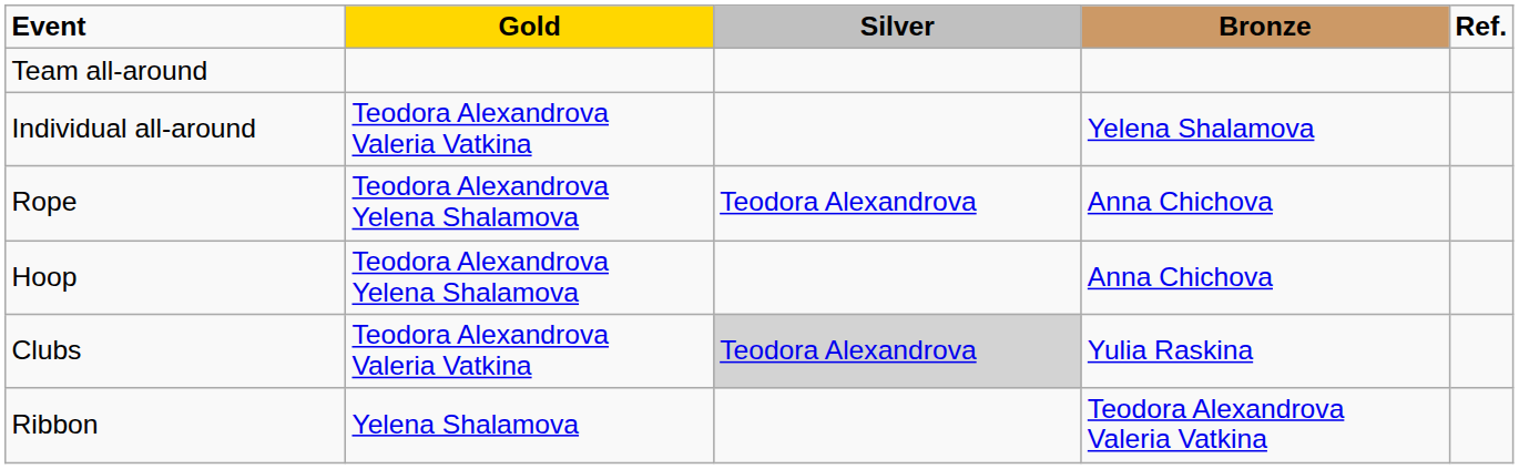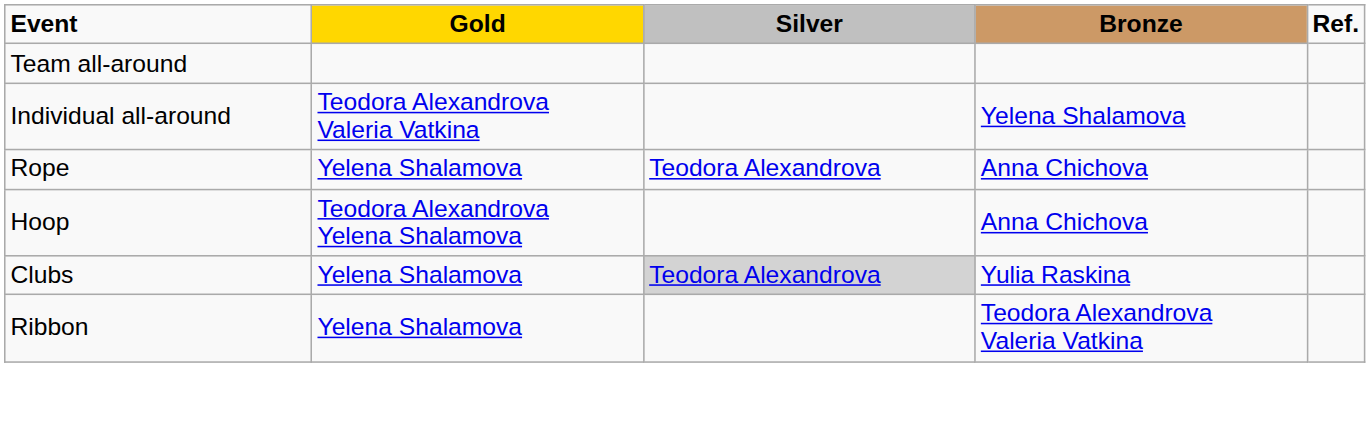 <table class="wikitable">
 <tr>
 <td style="width:12em;"><strong>Event</strong></td>
 <td style="text-align:center; background:gold; width:13em;"><strong>Gold</strong></td>
 <td style="text-align:center; background:silver; width:13em;"><strong>Silver</strong></td>
 <td style="text-align:center; background:#c96; width:13em;"><strong>Bronze</strong></td>
 <td style="width:1em;"><strong>Ref.</strong></td>
 </tr>
 <tr>
 <td>Team all-around</td>
 <td><br></td>
 <td><br></td>
 <td><br></td>
 <td></td>
 </tr>
 <tr>
 <td>Individual all-around</td>
 <td> <a href='#'>Teodora Alexandrova</a><br> <a href='#'>Valeria Vatkina</a></td>
 <td></td>
 <td> <a href='#'>Yelena Shalamova</a></td>
 <td></td>
 </tr>
 <tr>
 <td>Rope</td>
-<td> <a href='#'>Teodora Alexandrova</a><br> <a href='#'>Yelena Shalamova</a></td>
+<td> <a href='#'>Yelena Shalamova</a></td>
 <td> <a href='#'>Teodora Alexandrova</a></td>
 <td> <a href='#'>Anna Chichova</a></td>
 <td></td>
 </tr>
 <tr>
 <td>Hoop</td>
 <td> <a href='#'>Teodora Alexandrova</a><br> <a href='#'>Yelena Shalamova</a></td>
 <td></td>
 <td> <a href='#'>Anna Chichova</a></td>
 <td></td>
 </tr>
 <tr>
 <td>Clubs</td>
-<td> <a href='#'>Teodora Alexandrova</a><br> <a href='#'>Valeria Vatkina</a></td>
+<td> <a href='#'>Yelena Shalamova</a></td>
 <td style="background: lightgrey;"> <a href='#'>Teodora Alexandrova</a></td>
 <td> <a href='#'>Yulia Raskina</a></td>
 <td></td>
 </tr>
 <tr>
 <td>Ribbon</td>
 <td> <a href='#'>Yelena Shalamova</a></td>
 <td></td>
 <td> <a href='#'>Teodora Alexandrova</a><br> <a href='#'>Valeria Vatkina</a></td>
 <td></td>
 </tr>
 </table>
